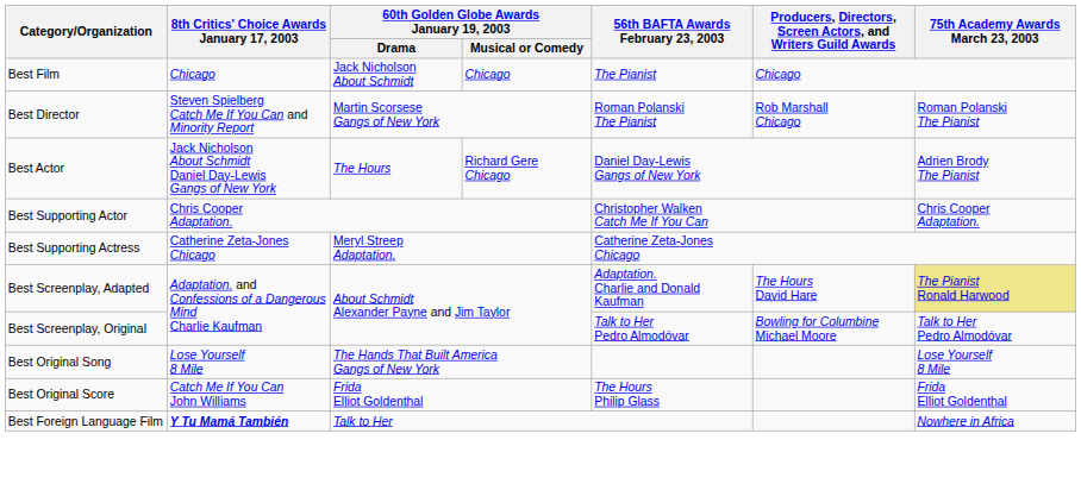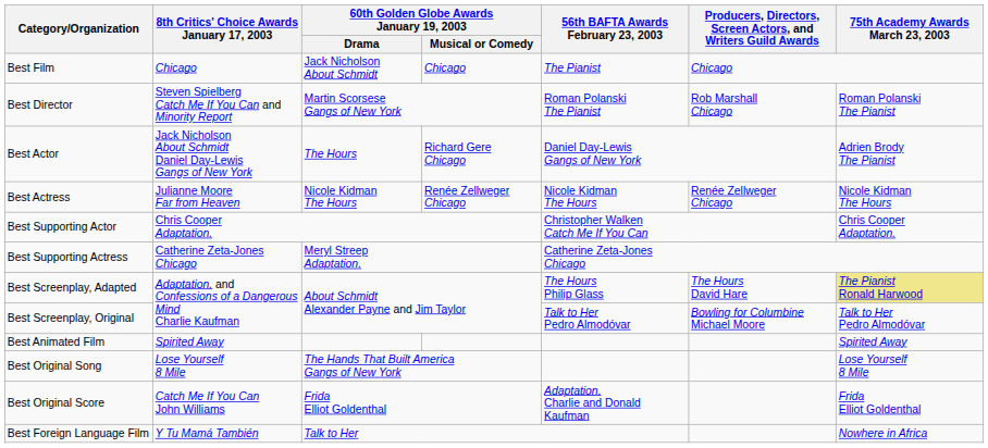 <table class="wikitable" style="font-size: 90%;">
 <tr>
 <th rowspan="2" style="width:200px;">Category/Organization</th>
 <th rowspan="2" style="width:250px;"><a href='#'>8th Critics' Choice Awards</a><br>January 17, 2003</th>
 <th colspan="2" style="width:250px;"><a href='#'>60th Golden Globe Awards</a><br>January 19, 2003</th>
 <th rowspan="2" style="width:250px;"><a href='#'>56th BAFTA Awards</a><br>February 23, 2003</th>
 <th rowspan="2" style="width:250px;"><a href='#'>Producers</a>, <a href='#'>Directors</a>, <a href='#'>Screen Actors</a>, and <a href='#'>Writers Guild Awards</a></th>
 <th rowspan="2" style="width:250px;"><a href='#'>75th Academy Awards</a><br>March 23, 2003</th>
 </tr>
 <tr>
 <th width=200>Drama</th>
 <th style="width:200px;">Musical or Comedy</th>
 </tr>
 <tr>
 <td>Best Film</td>
 <td><em><a href='#'>Chicago</a></em></td>
 <td><a href='#'>Jack Nicholson</a><br><em><a href='#'>About Schmidt</a></em></td>
 <td><em><a href='#'>Chicago</a></em></td>
 <td><em><a href='#'>The Pianist</a></em></td>
 <td colspan=2><em><a href='#'>Chicago</a></em></td>
 </tr>
 <tr>
 <td>Best Director</td>
 <td><a href='#'>Steven Spielberg</a><br><em><a href='#'>Catch Me If You Can</a></em> and <em><a href='#'>Minority Report</a></em></td>
 <td colspan=2><a href='#'>Martin Scorsese</a><br><em><a href='#'>Gangs of New York</a></em></td>
 <td><a href='#'>Roman Polanski</a><br><em><a href='#'>The Pianist</a></em></td>
 <td><a href='#'>Rob Marshall</a><br><em><a href='#'>Chicago</a></em></td>
 <td><a href='#'>Roman Polanski</a><br><em><a href='#'>The Pianist</a></em></td>
 </tr>
 <tr>
 <td>Best Actor</td>
 <td><a href='#'>Jack Nicholson</a><br><em><a href='#'>About Schmidt</a></em><br><a href='#'>Daniel Day-Lewis</a><br><em><a href='#'>Gangs of New York</a></em></td>
 <td><em><a href='#'>The Hours</a></em></td>
 <td><a href='#'>Richard Gere</a><br><em><a href='#'>Chicago</a></em></td>
 <td colspan=2><a href='#'>Daniel Day-Lewis</a><br><em><a href='#'>Gangs of New York</a></em></td>
 <td><a href='#'>Adrien Brody</a><br><em><a href='#'>The Pianist</a></em></td>
 </tr>
 <tr>
+<td>Best Actress</td>
+<td><a href='#'>Julianne Moore</a><br><em><a href='#'>Far from Heaven</a></em></td>
+<td><a href='#'>Nicole Kidman</a><br><em><a href='#'>The Hours</a></em></td>
+<td><a href='#'>Renée Zellweger</a><br><em><a href='#'>Chicago</a></em></td>
+<td><a href='#'>Nicole Kidman</a><br><em><a href='#'>The Hours</a></em></td>
+<td><a href='#'>Renée Zellweger</a><br><em><a href='#'>Chicago</a></em></td>
+<td><a href='#'>Nicole Kidman</a><br><em><a href='#'>The Hours</a></em></td>
+</tr>
+<tr>
 <td>Best Supporting Actor</td>
 <td colspan=3><a href='#'>Chris Cooper</a><br><em><a href='#'>Adaptation.</a></em></td>
 <td colspan=2><a href='#'>Christopher Walken</a><br><em><a href='#'>Catch Me If You Can</a></em></td>
 <td><a href='#'>Chris Cooper</a><br><em><a href='#'>Adaptation.</a></em></td>
 </tr>
 <tr>
 <td>Best Supporting Actress</td>
 <td><a href='#'>Catherine Zeta-Jones</a><br><em><a href='#'>Chicago</a></em></td>
 <td colspan=2><a href='#'>Meryl Streep</a><br><em><a href='#'>Adaptation.</a></em></td>
 <td colspan=3><a href='#'>Catherine Zeta-Jones</a><br><em><a href='#'>Chicago</a></em></td>
 </tr>
 <tr>
 <td>Best Screenplay, Adapted</td>
 <td rowspan=2><em><a href='#'>Adaptation.</a></em> and <em><a href='#'>Confessions of a Dangerous Mind</a></em> <br><a href='#'>Charlie Kaufman</a></td>
 <td rowspan=2 colspan=2><em><a href='#'>About Schmidt</a></em><br><a href='#'>Alexander Payne</a> and <a href='#'>Jim Taylor</a></td>
-<td><em><a href='#'>Adaptation.</a></em><br><a href='#'>Charlie and Donald Kaufman</a></td>
+<td><em><a href='#'>The Hours</a></em><br><a href='#'>Philip Glass</a></td>
 <td><em><a href='#'>The Hours</a></em><br><a href='#'>David Hare</a></td>
 <td style="background: khaki;"><em><a href='#'>The Pianist</a></em><br><a href='#'>Ronald Harwood</a></td>
 </tr>
 <tr>
 <td>Best Screenplay, Original</td>
 <td><em><a href='#'>Talk to Her</a></em><br><a href='#'>Pedro Almodóvar</a></td>
 <td><em><a href='#'>Bowling for Columbine</a></em><br><a href='#'>Michael Moore</a></td>
 <td><em><a href='#'>Talk to Her</a></em><br><a href='#'>Pedro Almodóvar</a></td>
+</tr>
+<tr>
+<td>Best Animated Film</td>
+<td><em><a href='#'>Spirited Away</a></em></td>
+<td></td>
+<td></td>
+<td></td>
+<td></td>
+<td><em><a href='#'>Spirited Away</a></em></td>
 </tr>
 <tr>
 <td>Best Original Song</td>
 <td><em><a href='#'>Lose Yourself</a></em><br> <em><a href='#'>8 Mile</a></em></td>
 <td rowspan=1 colspan=2><em><a href='#'>The Hands That Built America</a></em> <br> <em><a href='#'>Gangs of New York</a></em></td>
 <td></td>
 <td></td>
 <td><em><a href='#'>Lose Yourself</a></em><br> <em><a href='#'>8 Mile</a></em></td>
 </tr>
 <tr>
 <td>Best Original Score</td>
 <td><em><a href='#'>Catch Me If You Can</a></em><br><a href='#'>John Williams</a></td>
 <td colspan=2><em><a href='#'>Frida</a></em><br><a href='#'>Elliot Goldenthal</a></td>
-<td><em><a href='#'>The Hours</a></em><br><a href='#'>Philip Glass</a></td>
+<td><em><a href='#'>Adaptation.</a></em><br><a href='#'>Charlie and Donald Kaufman</a></td>
 <td></td>
 <td><em><a href='#'>Frida</a></em><br><a href='#'>Elliot Goldenthal</a></td>
 </tr>
 <tr>
 <td>Best Foreign Language Film</td>
-<td><strong><em><a href='#'>Y Tu Mamá También</a></em></strong></td>
+<td><em><a href='#'>Y Tu Mamá También</a></em></td>
 <td colspan=3><em><a href='#'>Talk to Her</a></em></td>
 <td></td>
 <td><em><a href='#'>Nowhere in Africa</a></em></td>
 </tr>
 </table>
